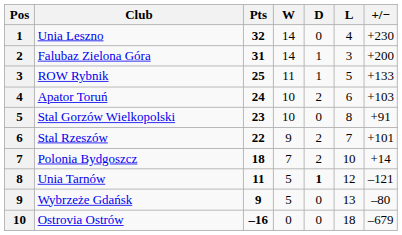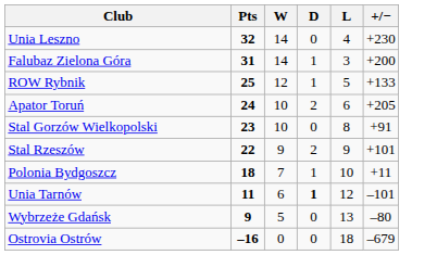 <table class="wikitable">
 <tr>
-<th width=30>Pos</th>
 <th width=250>Club</th>
 <th width=30>Pts</th>
 <th width=30>W</th>
 <th width=30>D</th>
 <th width=30>L</th>
 <th width=30>+/−</th>
 </tr>
 <tr align=center>
-<th>1</th>
 <td align=left><a href='#'>Unia Leszno</a></td>
 <td><strong>32</strong></td>
 <td>14</td>
 <td>0</td>
 <td>4</td>
 <td>+230</td>
 </tr>
 <tr align=center>
-<th>2</th>
 <td align=left><a href='#'>Falubaz Zielona Góra</a></td>
 <td><strong>31</strong></td>
 <td>14</td>
 <td>1</td>
 <td>3</td>
 <td>+200</td>
 </tr>
 <tr align=center>
-<th>3</th>
 <td align=left><a href='#'>ROW Rybnik</a></td>
 <td><strong>25</strong></td>
-<td>11</td>
+<td>12</td>
 <td>1</td>
 <td>5</td>
 <td>+133</td>
 </tr>
 <tr align=center>
-<th>4</th>
 <td align=left><a href='#'>Apator Toruń</a></td>
 <td><strong>24</strong></td>
 <td>10</td>
 <td>2</td>
 <td>6</td>
-<td>+103</td>
+<td>+205</td>
 </tr>
 <tr align=center>
-<th>5</th>
 <td align=left><a href='#'>Stal Gorzów Wielkopolski</a></td>
 <td><strong>23</strong></td>
 <td>10</td>
 <td>0</td>
 <td>8</td>
 <td>+91</td>
 </tr>
 <tr align=center>
-<th>6</th>
 <td align=left><a href='#'>Stal Rzeszów</a></td>
 <td><strong>22</strong></td>
 <td>9</td>
 <td>2</td>
-<td>7</td>
+<td>9</td>
 <td>+101</td>
 </tr>
 <tr align=center>
-<th>7</th>
 <td align=left><a href='#'>Polonia Bydgoszcz</a></td>
 <td><strong>18</strong></td>
 <td>7</td>
-<td>2</td>
+<td>1</td>
 <td>10</td>
-<td>+14</td>
+<td>+11</td>
 </tr>
 <tr align=center>
-<th>8</th>
 <td align=left><a href='#'>Unia Tarnów</a></td>
 <td><strong>11</strong></td>
-<td>5</td>
+<td>6</td>
 <td><strong>1</strong></td>
 <td>12</td>
-<td>–121</td>
+<td>–101</td>
 </tr>
 <tr align=center>
-<th>9</th>
 <td align=left><a href='#'>Wybrzeże Gdańsk</a></td>
 <td><strong>9</strong></td>
 <td>5</td>
 <td>0</td>
 <td>13</td>
 <td>–80</td>
 </tr>
 <tr align=center>
-<th>10</th>
 <td align=left><a href='#'>Ostrovia Ostrów</a></td>
 <td><strong>–16</strong></td>
 <td>0</td>
 <td>0</td>
 <td>18</td>
 <td>–679</td>
 </tr>
 </table>
